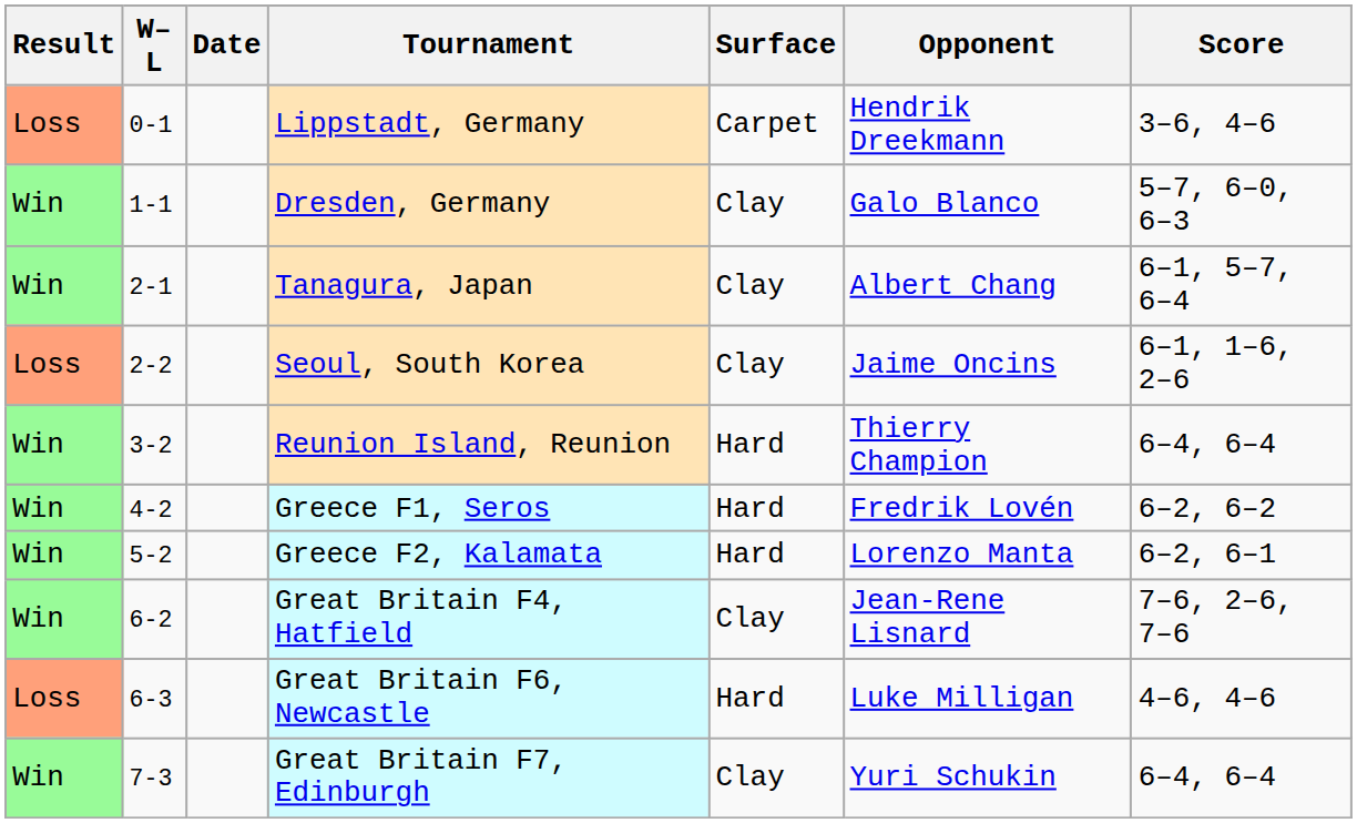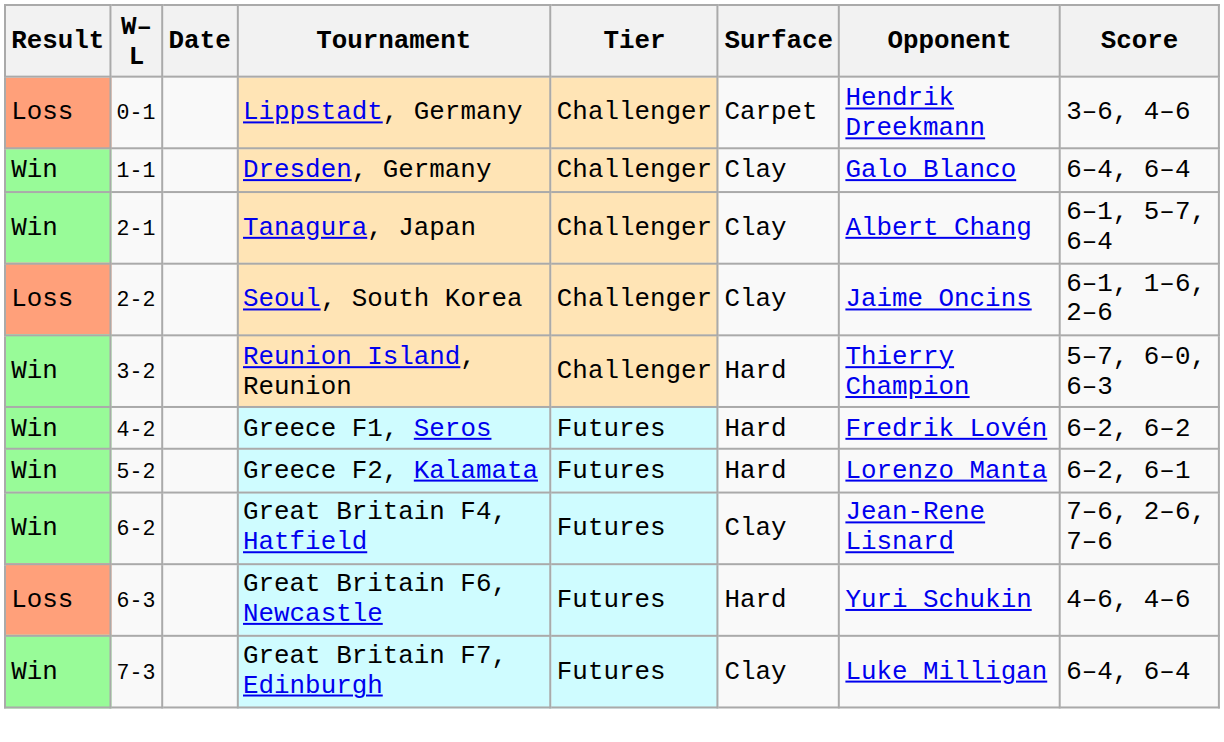 <table class="sortable wikitable">
 <tr>
 <th>Result</th>
 <th class="unsortable">W–L</th>
 <th>Date</th>
 <th>Tournament</th>
+<th>Tier</th>
 <th>Surface</th>
 <th>Opponent</th>
 <th class="unsortable">Score</th>
 </tr>
 <tr>
 <td style="background:#ffa07a;">Loss</td>
 <td><small>0-1</small></td>
 <td></td>
 <td style="background:moccasin;"><a href='#'>Lippstadt</a>, Germany</td>
+<td style="background:moccasin;">Challenger</td>
 <td>Carpet</td>
 <td> <a href='#'>Hendrik Dreekmann</a></td>
 <td>3–6, 4–6</td>
 </tr>
 <tr>
 <td style="background:#98fb98;">Win</td>
 <td><small>1-1</small></td>
 <td></td>
 <td style="background:moccasin;"><a href='#'>Dresden</a>, Germany</td>
+<td style="background:moccasin;">Challenger</td>
 <td>Clay</td>
 <td> <a href='#'>Galo Blanco</a></td>
-<td>5–7, 6–0, 6–3</td>
+<td>6–4, 6–4</td>
 </tr>
 <tr>
 <td style="background:#98fb98;">Win</td>
 <td><small>2-1</small></td>
 <td></td>
 <td style="background:moccasin;"><a href='#'>Tanagura</a>, Japan</td>
+<td style="background:moccasin;">Challenger</td>
 <td>Clay</td>
 <td> <a href='#'>Albert Chang</a></td>
 <td>6–1, 5–7, 6–4</td>
 </tr>
 <tr>
 <td style="background:#ffa07a;">Loss</td>
 <td><small>2-2</small></td>
 <td></td>
 <td style="background:moccasin;"><a href='#'>Seoul</a>, South Korea</td>
+<td style="background:moccasin;">Challenger</td>
 <td>Clay</td>
 <td> <a href='#'>Jaime Oncins</a></td>
 <td>6–1, 1–6, 2–6</td>
 </tr>
 <tr>
 <td style="background:#98fb98;">Win</td>
 <td><small>3-2</small></td>
 <td></td>
 <td style="background:moccasin;"><a href='#'>Reunion Island</a>, Reunion</td>
+<td style="background:moccasin;">Challenger</td>
 <td>Hard</td>
 <td> <a href='#'>Thierry Champion</a></td>
-<td>6–4, 6–4</td>
+<td>5–7, 6–0, 6–3</td>
 </tr>
 <tr>
 <td style="background:#98fb98;">Win</td>
 <td><small>4-2</small></td>
 <td></td>
 <td style="background:#cffcff;">Greece F1, <a href='#'>Seros</a></td>
+<td style="background:#cffcff;">Futures</td>
 <td>Hard</td>
 <td> <a href='#'>Fredrik Lovén</a></td>
 <td>6–2, 6–2</td>
 </tr>
 <tr>
 <td style="background:#98fb98;">Win</td>
 <td><small>5-2</small></td>
 <td></td>
 <td style="background:#cffcff;">Greece F2, <a href='#'>Kalamata</a></td>
+<td style="background:#cffcff;">Futures</td>
 <td>Hard</td>
 <td> <a href='#'>Lorenzo Manta</a></td>
 <td>6–2, 6–1</td>
 </tr>
 <tr>
 <td style="background:#98fb98;">Win</td>
 <td><small>6-2</small></td>
 <td></td>
 <td style="background:#cffcff;">Great Britain F4, <a href='#'>Hatfield</a></td>
+<td style="background:#cffcff;">Futures</td>
 <td>Clay</td>
 <td> <a href='#'>Jean-Rene Lisnard</a></td>
 <td>7–6, 2–6, 7–6</td>
 </tr>
 <tr>
 <td style="background:#ffa07a;">Loss</td>
 <td><small>6-3</small></td>
 <td></td>
 <td style="background:#cffcff;">Great Britain F6, <a href='#'>Newcastle</a></td>
+<td style="background:#cffcff;">Futures</td>
 <td>Hard</td>
-<td> <a href='#'>Luke Milligan</a></td>
+<td> <a href='#'>Yuri Schukin</a></td>
 <td>4–6, 4–6</td>
 </tr>
 <tr>
 <td style="background:#98fb98;">Win</td>
 <td><small>7-3</small></td>
 <td></td>
 <td style="background:#cffcff;">Great Britain F7, <a href='#'>Edinburgh</a></td>
+<td style="background:#cffcff;">Futures</td>
 <td>Clay</td>
-<td> <a href='#'>Yuri Schukin</a></td>
+<td> <a href='#'>Luke Milligan</a></td>
 <td>6–4, 6–4</td>
 </tr>
 </table>
